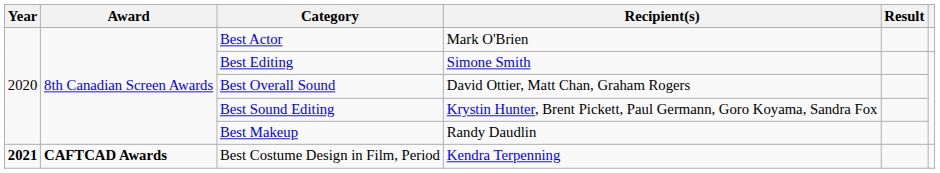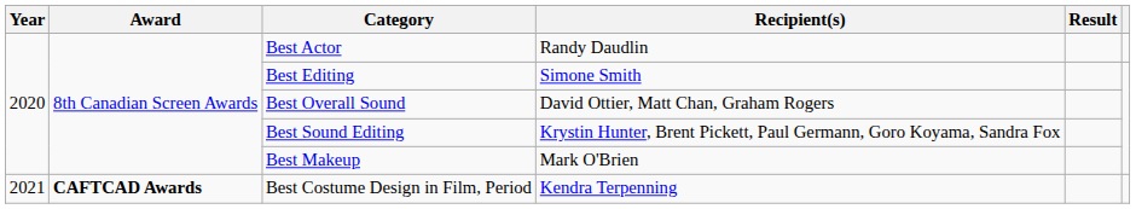 <table class="wikitable plainrowheaders sortable">
 <tr>
 <th scope="col">Year</th>
 <th scope="col">Award</th>
 <th scope="col">Category</th>
 <th scope="col">Recipient(s)</th>
 <th scope="col">Result</th>
 <th scope="col" class="unsortable"></th>
 </tr>
 <tr>
 <td rowspan="5">2020</td>
 <td rowspan="5"><a href='#'>8th Canadian Screen Awards</a></td>
 <td><a href='#'>Best Actor</a></td>
-<td>Mark O'Brien</td>
+<td>Randy Daudlin</td>
 <td></td>
 <td></td>
 </tr>
 <tr>
 <td><a href='#'>Best Editing</a></td>
 <td><a href='#'>Simone Smith</a></td>
 <td></td>
 <td rowspan=4></td>
 </tr>
 <tr>
 <td><a href='#'>Best Overall Sound</a></td>
 <td>David Ottier, Matt Chan, Graham Rogers</td>
 <td></td>
 </tr>
 <tr>
 <td><a href='#'>Best Sound Editing</a></td>
 <td><a href='#'>Krystin Hunter</a>, Brent Pickett, Paul Germann, Goro Koyama, Sandra Fox</td>
 <td></td>
 </tr>
 <tr>
 <td><a href='#'>Best Makeup</a></td>
-<td>Randy Daudlin</td>
+<td>Mark O'Brien</td>
 <td></td>
 </tr>
 <tr>
-<td><strong>2021</strong></td>
+<td>2021</td>
 <td><strong>CAFTCAD Awards</strong></td>
 <td>Best Costume Design in Film, Period</td>
 <td><a href='#'>Kendra Terpenning</a></td>
 <td></td>
 <td></td>
 </tr>
 </table>
